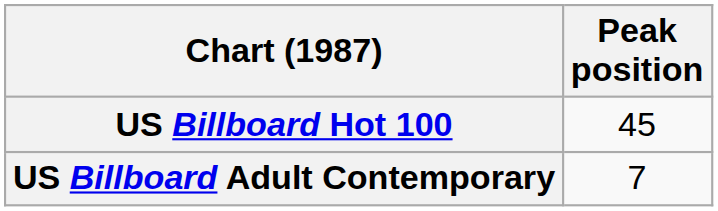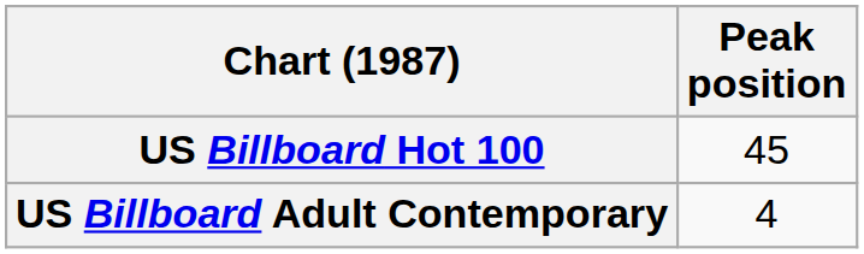 <table class="wikitable sortable plainrowheaders" style="text-align:center">
 <tr>
 <th>Chart (1987)</th>
 <th>Peak<br>position</th>
 </tr>
 <tr>
 <th scope="row">US <a href='#'><em>Billboard</em> Hot 100</a></th>
 <td>45</td>
 </tr>
 <tr>
 <th scope="row">US <em><a href='#'>Billboard</a></em> Adult Contemporary</th>
-<td>7</td>
+<td>4</td>
 </tr>
 </table>
